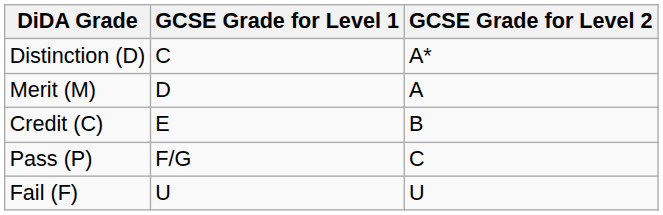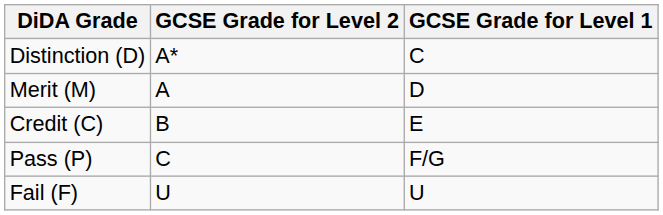 <table class="wikitable">
 <tr>
 <th>DiDA Grade</th>
+<th>GCSE Grade for Level 2</th>
 <th>GCSE Grade for Level 1</th>
-<th>GCSE Grade for Level 2</th>
 </tr>
 <tr>
 <td>Distinction (D)</td>
+<td>A*</td>
 <td>C</td>
-<td>A*</td>
 </tr>
 <tr>
 <td>Merit (M)</td>
+<td>A</td>
 <td>D</td>
-<td>A</td>
 </tr>
 <tr>
 <td>Credit (C)</td>
+<td>B</td>
 <td>E</td>
-<td>B</td>
 </tr>
 <tr>
 <td>Pass (P)</td>
+<td>C</td>
 <td>F/G</td>
-<td>C</td>
 </tr>
 <tr>
 <td>Fail  (F)</td>
 <td>U</td>
 <td>U</td>
 </tr>
 </table>
